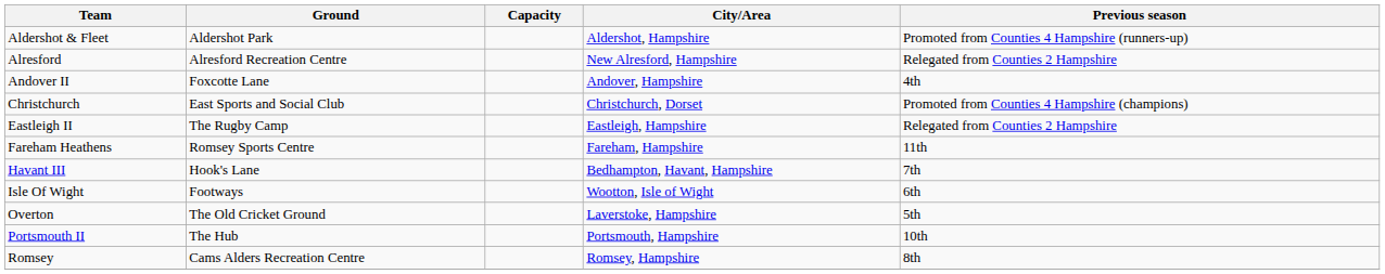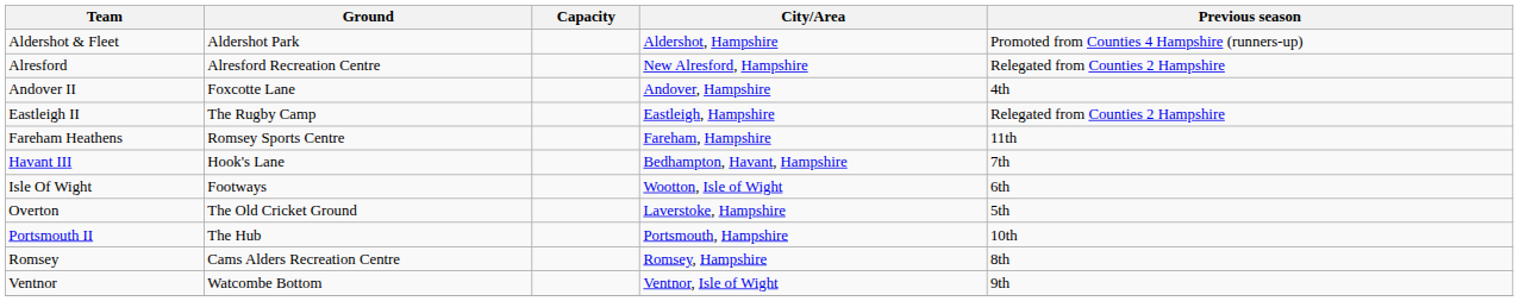 <table class="wikitable sortable" width=100%>
 <tr>
 <th>Team</th>
 <th>Ground</th>
 <th>Capacity</th>
 <th>City/Area</th>
 <th>Previous season</th>
 </tr>
 <tr>
 <td>Aldershot & Fleet</td>
 <td>Aldershot Park</td>
 <td></td>
 <td><a href='#'>Aldershot</a>, <a href='#'>Hampshire</a></td>
 <td>Promoted from <a href='#'>Counties 4 Hampshire</a> (runners-up)</td>
 </tr>
 <tr>
 <td>Alresford</td>
 <td>Alresford Recreation Centre</td>
 <td></td>
 <td><a href='#'>New Alresford</a>, <a href='#'>Hampshire</a></td>
 <td>Relegated from <a href='#'>Counties 2 Hampshire</a></td>
 </tr>
 <tr>
 <td>Andover II</td>
 <td>Foxcotte Lane</td>
 <td></td>
 <td><a href='#'>Andover</a>, <a href='#'>Hampshire</a></td>
 <td>4th</td>
-</tr>
-<tr>
-<td>Christchurch</td>
-<td>East Sports and Social Club</td>
-<td></td>
-<td><a href='#'>Christchurch</a>, <a href='#'>Dorset</a></td>
-<td>Promoted from <a href='#'>Counties 4 Hampshire</a> (champions)</td>
 </tr>
 <tr>
 <td>Eastleigh II</td>
 <td>The Rugby Camp</td>
 <td></td>
 <td><a href='#'>Eastleigh</a>, <a href='#'>Hampshire</a></td>
 <td>Relegated from <a href='#'>Counties 2 Hampshire</a></td>
 </tr>
 <tr>
 <td>Fareham Heathens</td>
 <td>Romsey Sports Centre</td>
 <td></td>
 <td><a href='#'>Fareham</a>, <a href='#'>Hampshire</a></td>
 <td>11th</td>
 </tr>
 <tr>
 <td><a href='#'>Havant III</a></td>
 <td>Hook's Lane</td>
 <td></td>
 <td><a href='#'>Bedhampton</a>, <a href='#'>Havant</a>, <a href='#'>Hampshire</a></td>
 <td>7th</td>
 </tr>
 <tr>
 <td>Isle Of Wight</td>
 <td>Footways</td>
 <td></td>
 <td><a href='#'>Wootton</a>, <a href='#'>Isle of Wight</a></td>
 <td>6th</td>
 </tr>
 <tr>
 <td>Overton</td>
 <td>The Old Cricket Ground</td>
 <td></td>
 <td><a href='#'>Laverstoke</a>, <a href='#'>Hampshire</a></td>
 <td>5th</td>
 </tr>
 <tr>
 <td><a href='#'>Portsmouth II</a></td>
 <td>The Hub</td>
 <td></td>
 <td><a href='#'>Portsmouth</a>, <a href='#'>Hampshire</a></td>
 <td>10th</td>
 </tr>
 <tr>
 <td>Romsey</td>
 <td>Cams Alders Recreation Centre</td>
 <td></td>
 <td><a href='#'>Romsey</a>, <a href='#'>Hampshire</a></td>
 <td>8th</td>
 </tr>
 <tr>
+<td>Ventnor</td>
+<td>Watcombe Bottom</td>
+<td></td>
+<td><a href='#'>Ventnor</a>, <a href='#'>Isle of Wight</a></td>
+<td>9th</td>
+</tr>
+<tr>
 </tr>
 </table>
